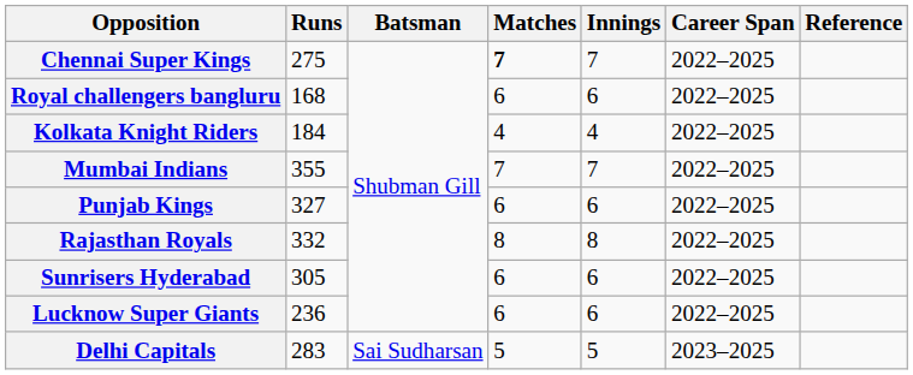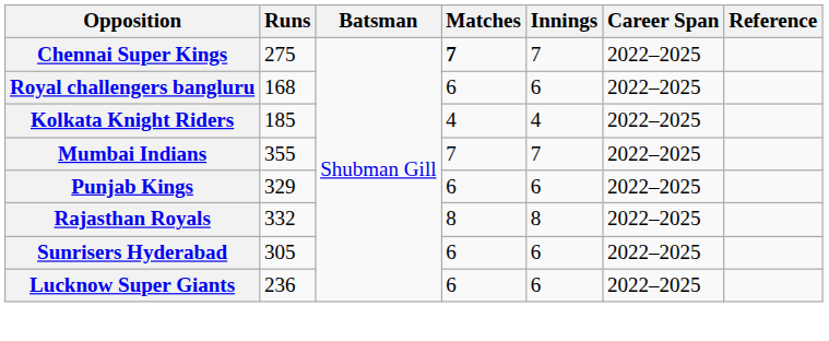 <table class="wikitable">
 <tr>
 <th scope="col">Opposition</th>
 <th scope="col">Runs</th>
 <th scope="col">Batsman</th>
 <th scope="col">Matches</th>
 <th scope="col">Innings</th>
 <th scope="col">Career Span</th>
 <th>Reference</th>
 </tr>
 <tr>
 <th scope="row"><a href='#'>Chennai Super Kings</a></th>
 <td>275</td>
 <td rowspan="8"><a href='#'>Shubman Gill</a></td>
 <td><strong>7</strong></td>
 <td>7</td>
 <td>2022–2025</td>
 <td></td>
 </tr>
 <tr>
 <th scope="row"><a href='#'>Royal challengers bangluru</a></th>
 <td>168</td>
 <td>6</td>
 <td>6</td>
 <td>2022–2025</td>
 <td></td>
 </tr>
 <tr>
 <th scope="row"><a href='#'>Kolkata Knight Riders</a></th>
-<td>184</td>
+<td>185</td>
 <td>4</td>
 <td>4</td>
 <td>2022–2025</td>
 <td></td>
 </tr>
 <tr>
 <th scope="row"><a href='#'>Mumbai Indians</a></th>
 <td>355</td>
 <td>7</td>
 <td>7</td>
 <td>2022–2025</td>
 <td></td>
 </tr>
 <tr>
 <th scope="row"><a href='#'>Punjab Kings</a></th>
-<td>327</td>
+<td>329</td>
 <td>6</td>
 <td>6</td>
 <td>2022–2025</td>
 <td></td>
 </tr>
 <tr>
 <th scope="row"><a href='#'>Rajasthan Royals</a></th>
 <td>332</td>
 <td>8</td>
 <td>8</td>
 <td>2022–2025</td>
 <td></td>
 </tr>
 <tr>
 <th scope="row"><a href='#'>Sunrisers Hyderabad</a></th>
 <td>305</td>
 <td>6</td>
 <td>6</td>
 <td>2022–2025</td>
 <td></td>
 </tr>
 <tr>
 <th scope="row"><a href='#'>Lucknow Super Giants</a></th>
 <td>236</td>
 <td>6</td>
 <td>6</td>
 <td>2022–2025</td>
 <td></td>
 </tr>
-<tr>
-<th scope="row"><a href='#'>Delhi Capitals</a></th>
-<td>283</td>
-<td><a href='#'>Sai Sudharsan</a></td>
-<td>5</td>
-<td>5</td>
-<td>2023–2025</td>
-<td></td>
-</tr>
 </table>
